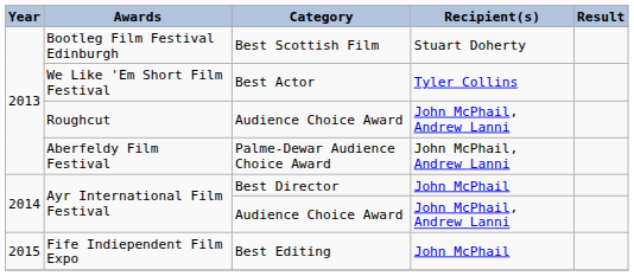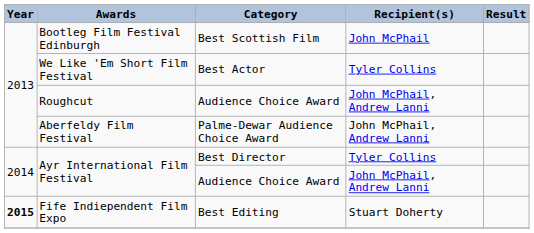 <table class="wikitable" style="font-size:100%">
 <tr style="text-align:center;">
 <th style="background:#B0C4DE;">Year</th>
 <th style="background:#B0C4DE;">Awards</th>
 <th style="background:#B0C4DE;">Category</th>
 <th style="background:#B0C4DE;">Recipient(s)</th>
 <th style="background:#B0C4DE;">Result</th>
 </tr>
 <tr>
 <td rowspan="4">2013</td>
 <td>Bootleg Film Festival Edinburgh</td>
 <td>Best Scottish Film</td>
-<td>Stuart Doherty</td>
+<td><a href='#'>John McPhail</a></td>
 <td></td>
 </tr>
 <tr>
 <td>We Like 'Em Short Film Festival</td>
 <td>Best Actor</td>
 <td><a href='#'>Tyler Collins</a></td>
 <td></td>
 </tr>
 <tr>
 <td>Roughcut</td>
 <td>Audience Choice Award</td>
 <td><a href='#'>John McPhail</a>, <a href='#'>Andrew Lanni</a></td>
 <td></td>
 </tr>
 <tr>
 <td>Aberfeldy Film Festival</td>
 <td>Palme-Dewar Audience Choice Award</td>
 <td>John McPhail, <a href='#'>Andrew Lanni</a></td>
 <td></td>
 </tr>
 <tr>
 <td rowspan="2">2014</td>
 <td rowspan="2">Ayr International Film Festival</td>
 <td>Best Director</td>
-<td><a href='#'>John McPhail</a></td>
+<td><a href='#'>Tyler Collins</a></td>
 <td></td>
 </tr>
 <tr>
 <td>Audience Choice Award</td>
 <td><a href='#'>John McPhail</a>, <a href='#'>Andrew Lanni</a></td>
 <td></td>
 </tr>
 <tr>
-<td>2015</td>
+<td><strong>2015</strong></td>
 <td>Fife Indiependent Film Expo</td>
 <td>Best Editing</td>
-<td><a href='#'>John McPhail</a></td>
+<td>Stuart Doherty</td>
 <td></td>
 </tr>
 <tr>
 </tr>
 </table>
